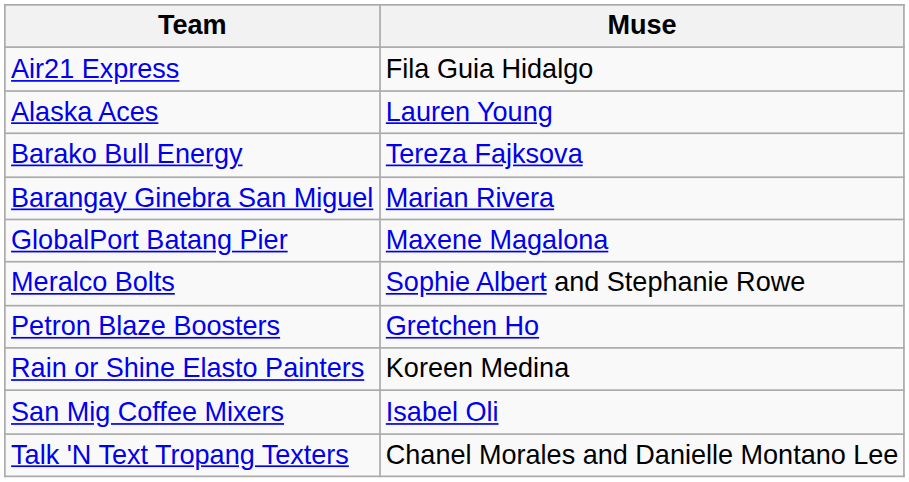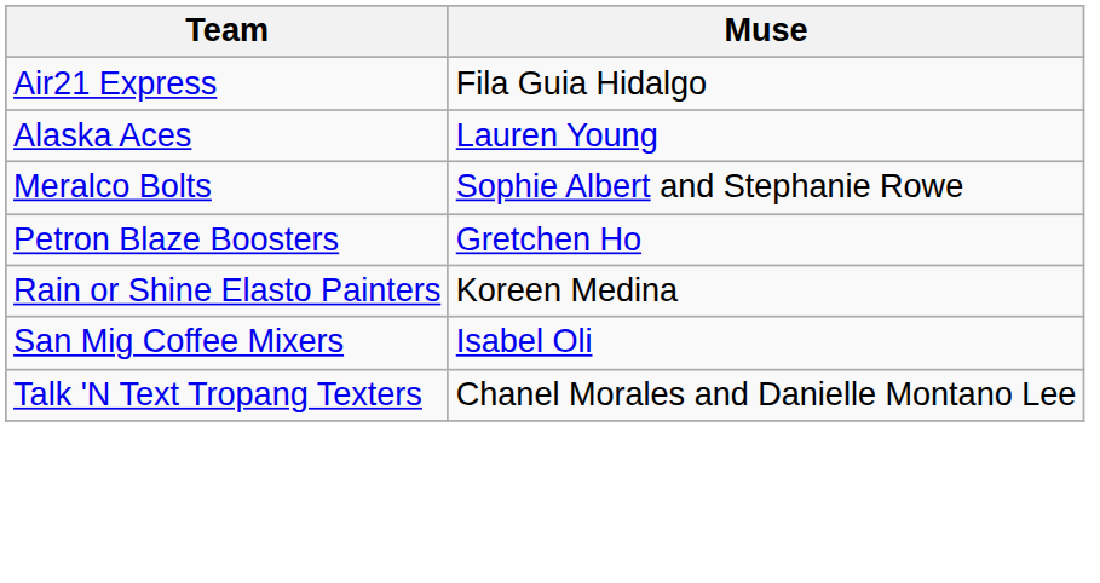 <table class="wikitable sortable sortable">
 <tr>
 <th style= width="50%">Team</th>
 <th style= width="60%">Muse</th>
 </tr>
 <tr>
 <td><a href='#'>Air21 Express</a></td>
 <td>Fila Guia Hidalgo</td>
 </tr>
 <tr>
 <td><a href='#'>Alaska Aces</a></td>
 <td><a href='#'>Lauren Young</a></td>
-</tr>
-<tr>
-<td><a href='#'>Barako Bull Energy</a></td>
-<td><a href='#'>Tereza Fajksova</a></td>
-</tr>
-<tr>
-<td><a href='#'>Barangay Ginebra San Miguel</a></td>
-<td><a href='#'>Marian Rivera</a></td>
-</tr>
-<tr>
-<td><a href='#'>GlobalPort Batang Pier</a></td>
-<td><a href='#'>Maxene Magalona</a></td>
 </tr>
 <tr>
 <td><a href='#'>Meralco Bolts</a></td>
 <td><a href='#'>Sophie Albert</a> and Stephanie Rowe</td>
 </tr>
 <tr>
 <td><a href='#'>Petron Blaze Boosters</a></td>
 <td><a href='#'>Gretchen Ho</a></td>
 </tr>
 <tr>
 <td><a href='#'>Rain or Shine Elasto Painters</a></td>
 <td>Koreen Medina</td>
 </tr>
 <tr>
 <td><a href='#'>San Mig Coffee Mixers</a></td>
 <td><a href='#'>Isabel Oli</a></td>
 </tr>
 <tr>
 <td><a href='#'>Talk 'N Text Tropang Texters</a></td>
 <td>Chanel Morales and Danielle Montano Lee</td>
 </tr>
 </table>
